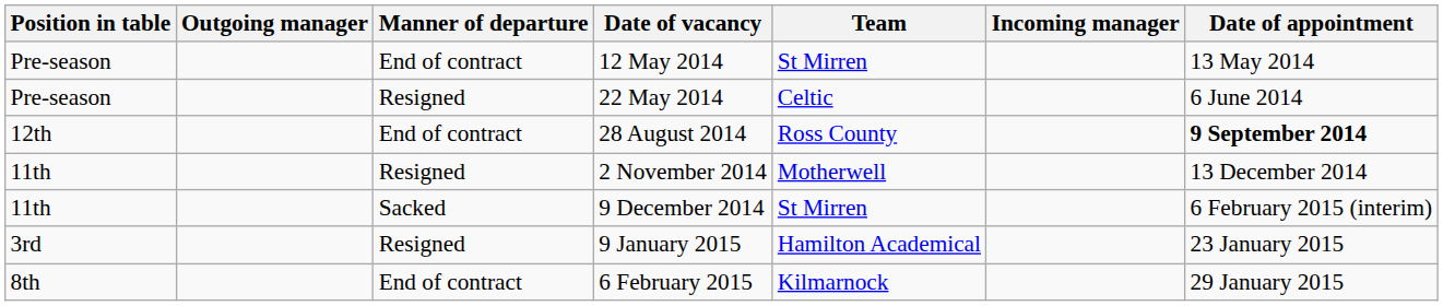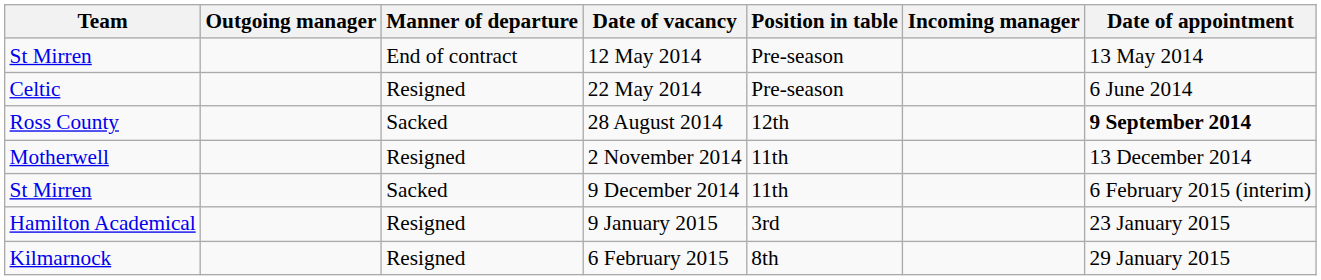 <table class="wikitable">
 <tr>
-<th>Position in table</th>
+<th>Team</th>
 <th>Outgoing manager</th>
 <th>Manner of departure</th>
 <th>Date of vacancy</th>
-<th>Team</th>
+<th>Position in table</th>
 <th>Incoming manager</th>
 <th>Date of appointment</th>
 </tr>
 <tr>
-<td>Pre-season</td>
+<td><a href='#'>St Mirren</a></td>
 <td> </td>
 <td>End of contract</td>
 <td>12 May 2014</td>
-<td><a href='#'>St Mirren</a></td>
+<td>Pre-season</td>
 <td> </td>
 <td>13 May 2014</td>
 </tr>
 <tr>
-<td>Pre-season</td>
+<td><a href='#'>Celtic</a></td>
 <td> </td>
 <td>Resigned</td>
 <td>22 May 2014</td>
-<td><a href='#'>Celtic</a></td>
+<td>Pre-season</td>
 <td> </td>
 <td>6 June 2014</td>
 </tr>
 <tr>
+<td><a href='#'>Ross County</a></td>
+<td> </td>
+<td>Sacked</td>
+<td>28 August 2014</td>
 <td>12th</td>
-<td> </td>
-<td>End of contract</td>
-<td>28 August 2014</td>
-<td><a href='#'>Ross County</a></td>
 <td> </td>
 <td><strong>9 September 2014</strong></td>
 </tr>
 <tr>
-<td>11th</td>
+<td><a href='#'>Motherwell</a></td>
 <td> </td>
 <td>Resigned</td>
 <td>2 November 2014</td>
-<td><a href='#'>Motherwell</a></td>
+<td>11th</td>
 <td> </td>
 <td>13 December 2014</td>
 </tr>
 <tr>
-<td>11th</td>
+<td><a href='#'>St Mirren</a></td>
 <td> </td>
 <td>Sacked</td>
 <td>9 December 2014</td>
-<td><a href='#'>St Mirren</a></td>
+<td>11th</td>
 <td> </td>
 <td>6 February 2015 (interim)</td>
 </tr>
 <tr>
-<td>3rd</td>
+<td><a href='#'>Hamilton Academical</a></td>
 <td> </td>
 <td>Resigned</td>
 <td>9 January 2015</td>
-<td><a href='#'>Hamilton Academical</a></td>
+<td>3rd</td>
 <td> </td>
 <td>23 January 2015</td>
 </tr>
 <tr>
+<td><a href='#'>Kilmarnock</a></td>
+<td> </td>
+<td>Resigned</td>
+<td>6 February 2015</td>
 <td>8th</td>
-<td> </td>
-<td>End of contract</td>
-<td>6 February 2015</td>
-<td><a href='#'>Kilmarnock</a></td>
 <td> </td>
 <td>29 January 2015</td>
 </tr>
 </table>
